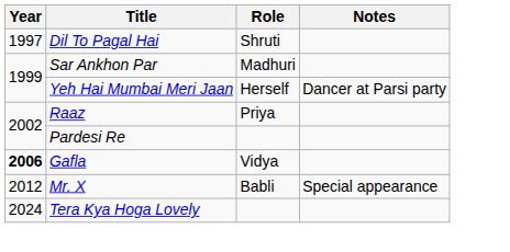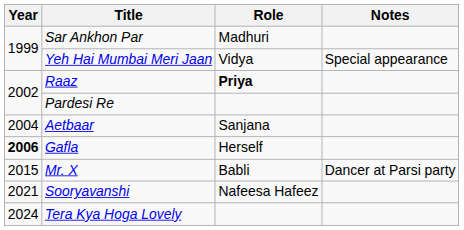 <table class="wikitable sortable">
 <tr>
 <th>Year</th>
 <th>Title</th>
 <th>Role</th>
 <th>Notes</th>
-</tr>
-<tr>
-<td>1997</td>
-<td><em><a href='#'>Dil To Pagal Hai</a></em></td>
-<td>Shruti</td>
-<td></td>
 </tr>
 <tr>
 <td rowspan="2">1999</td>
 <td><em>Sar Ankhon Par</em></td>
 <td>Madhuri</td>
 <td></td>
 </tr>
 <tr>
 <td><em><a href='#'>Yeh Hai Mumbai Meri Jaan</a></em></td>
-<td>Herself</td>
-<td>Dancer at Parsi party</td>
+<td>Vidya</td>
+<td>Special appearance</td>
 </tr>
 <tr>
 <td rowspan="2">2002</td>
 <td><em><a href='#'>Raaz</a></em></td>
-<td>Priya</td>
+<td><strong>Priya</strong></td>
 <td></td>
 </tr>
 <tr>
 <td><em>Pardesi Re</em></td>
 <td></td>
 <td></td>
 </tr>
 <tr>
-<td><strong>2006</strong></td>
-<td><em><a href='#'>Gafla</a></em></td>
-<td>Vidya</td>
+<td>2004</td>
+<td><em><a href='#'>Aetbaar</a></em></td>
+<td>Sanjana</td>
 <td></td>
 </tr>
 <tr>
-<td>2012</td>
+<td><strong>2006</strong></td>
+<td><em><a href='#'>Gafla</a></em></td>
+<td>Herself</td>
+<td></td>
+</tr>
+<tr>
+<td>2015</td>
 <td><em><a href='#'>Mr. X</a></em></td>
 <td>Babli</td>
-<td>Special appearance</td>
+<td>Dancer at Parsi party</td>
+</tr>
+<tr>
+<td>2021</td>
+<td><em><a href='#'>Sooryavanshi</a></em></td>
+<td>Nafeesa Hafeez</td>
+<td></td>
 </tr>
 <tr>
 <td>2024</td>
 <td><em><a href='#'>Tera Kya Hoga Lovely</a></em></td>
 <td></td>
 <td></td>
 </tr>
 </table>
